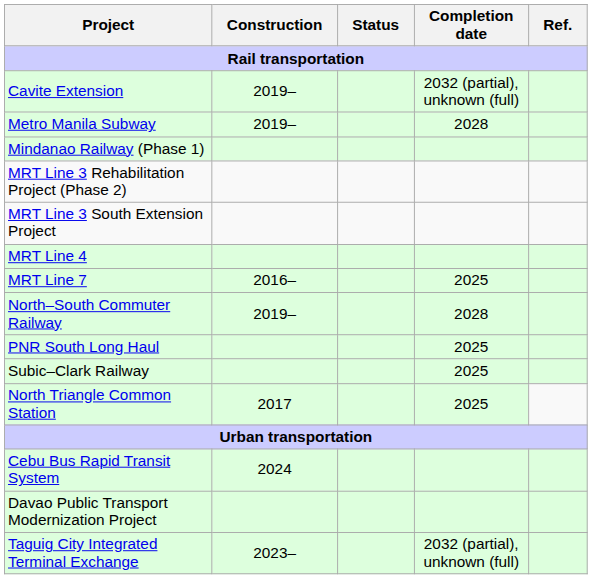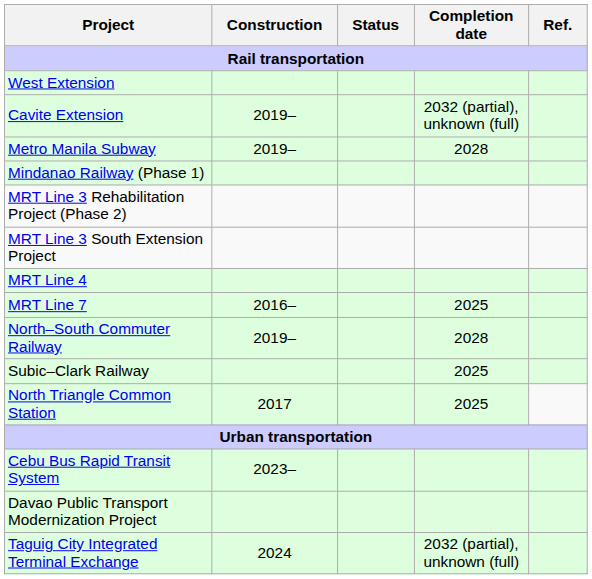 <table class="wikitable">
 <tr>
 <th scope="col" style="width:20%;">Project</th>
 <th scope="col" style="width:5%;">Construction</th>
 <th scope="col" style="width:5%;">Status</th>
 <th scope="col" style="width:5%;">Completion date</th>
 <th scope="col" style="width:5%;">Ref.</th>
 </tr>
 <tr>
 <th colspan="5" style="background-color:#ccccff;">Rail transportation</th>
+</tr>
+<tr style="background-color:#dfd;">
+<td><a href='#'>West Extension</a></td>
+<td style="text-align:center;"></td>
+<td></td>
+<td style="text-align:center;"></td>
+<td></td>
 </tr>
 <tr style="background-color:#dfd;">
 <td><a href='#'>Cavite Extension</a></td>
 <td style="text-align:center;">2019–</td>
 <td></td>
 <td style="text-align:center;">2032 (partial),    unknown (full)</td>
 <td></td>
 </tr>
 <tr style="background-color:#dfd;">
 <td><a href='#'>Metro Manila Subway</a></td>
 <td style="text-align:center;">2019–</td>
 <td></td>
 <td style="text-align:center;">2028</td>
 <td></td>
 </tr>
 <tr style="background-color:#dfd;">
 <td><a href='#'>Mindanao Railway</a> (Phase 1)</td>
 <td style="text-align:center;"></td>
 <td></td>
 <td style="text-align:center;"></td>
 <td></td>
 </tr>
 <tr>
 <td><a href='#'>MRT Line 3</a> Rehabilitation Project (Phase 2)</td>
 <td style="text-align:center;"></td>
 <td></td>
 <td style="text-align:center;"></td>
 <td></td>
 </tr>
 <tr>
 <td><a href='#'>MRT Line 3</a> South Extension Project</td>
 <td style="text-align:center;"></td>
 <td></td>
 <td style="text-align:center;"></td>
 <td></td>
 </tr>
 <tr style="background-color:#dfd;">
 <td><a href='#'>MRT Line 4</a></td>
 <td style="text-align:center;"></td>
 <td></td>
 <td style="text-align:center;"></td>
 <td></td>
 </tr>
 <tr style="background-color:#dfd;">
 <td><a href='#'>MRT Line 7</a></td>
 <td style="text-align:center;">2016–</td>
 <td></td>
 <td style="text-align:center;">2025</td>
 <td></td>
 </tr>
 <tr style="background-color:#dfd;">
 <td><a href='#'>North–South Commuter Railway</a></td>
 <td style="text-align:center;">2019–</td>
 <td></td>
 <td style="text-align:center;">2028</td>
 <td></td>
 </tr>
 <tr style="background-color:#dfd;">
-<td><a href='#'>PNR South Long Haul</a></td>
-<td style="text-align:center;"></td>
-<td></td>
-<td style="text-align:center;">2025</td>
-<td></td>
-</tr>
-<tr style="background-color:#dfd;">
 <td>Subic–Clark Railway</td>
 <td style="text-align:center;"></td>
 <td></td>
 <td style="text-align:center;">2025</td>
 <td></td>
 </tr>
 <tr style="background-color:#dfd;">
 <td><a href='#'>North Triangle Common Station</a></td>
 <td style="text-align: center;">2017</td>
 <td></td>
 <td style="text-align: center;">2025</td>
 </tr>
 <tr>
 <th colspan="5" style="background-color:#ccccff;">Urban transportation</th>
 </tr>
 <tr style="background-color:#dfd;">
 <td><a href='#'>Cebu Bus Rapid Transit System</a></td>
-<td style="text-align:center;">2024</td>
+<td style="text-align:center;">2023–</td>
 <td></td>
 <td style="text-align:center;"></td>
 <td></td>
 </tr>
 <tr style="background-color:#dfd;">
 <td>Davao Public Transport Modernization Project</td>
 <td style="text-align:center;"></td>
 <td></td>
 <td style="text-align:center;"></td>
 <td></td>
 </tr>
 <tr style="background-color:#dfd;">
 <td><a href='#'>Taguig City Integrated Terminal Exchange</a></td>
-<td style="text-align:center;">2023–</td>
+<td style="text-align:center;">2024</td>
 <td></td>
 <td style="text-align:center;">2032 (partial),    unknown (full)</td>
 <td></td>
 </tr>
 </table>
